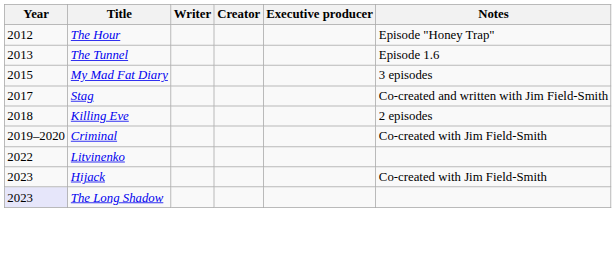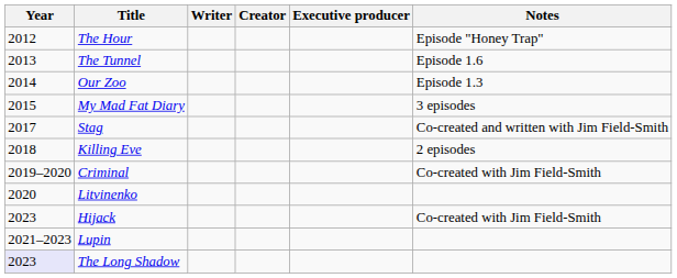 <table class="wikitable">
 <tr>
 <th>Year</th>
 <th>Title</th>
 <th>Writer</th>
 <th>Creator</th>
 <th>Executive producer</th>
 <th>Notes</th>
 </tr>
 <tr>
 <td>2012</td>
 <td><em><a href='#'>The Hour</a></em></td>
 <td></td>
 <td></td>
 <td></td>
 <td>Episode "Honey Trap"</td>
 </tr>
 <tr>
 <td>2013</td>
 <td><em><a href='#'>The Tunnel</a></em></td>
 <td></td>
 <td></td>
 <td></td>
 <td>Episode 1.6</td>
+</tr>
+<tr>
+<td>2014</td>
+<td><em><a href='#'>Our Zoo</a></em></td>
+<td></td>
+<td></td>
+<td></td>
+<td>Episode 1.3</td>
 </tr>
 <tr>
 <td>2015</td>
 <td><em><a href='#'>My Mad Fat Diary</a></em></td>
 <td></td>
 <td></td>
 <td></td>
 <td>3 episodes</td>
 </tr>
 <tr>
 <td>2017</td>
 <td><em><a href='#'>Stag</a></em></td>
 <td></td>
 <td></td>
 <td></td>
 <td>Co-created and written with Jim Field-Smith</td>
 </tr>
 <tr>
 <td>2018</td>
 <td><em><a href='#'>Killing Eve</a></em></td>
 <td></td>
 <td></td>
 <td></td>
 <td>2 episodes</td>
 </tr>
 <tr>
 <td>2019–2020</td>
 <td><em><a href='#'>Criminal</a></em></td>
 <td></td>
 <td></td>
 <td></td>
 <td>Co-created with Jim Field-Smith</td>
 </tr>
 <tr>
-<td>2022</td>
+<td>2020</td>
 <td><em><a href='#'>Litvinenko</a></em></td>
 <td></td>
 <td></td>
 <td></td>
 <td></td>
 </tr>
 <tr>
 <td>2023</td>
 <td><em><a href='#'>Hijack</a></em></td>
 <td></td>
 <td></td>
 <td></td>
 <td>Co-created with Jim Field-Smith</td>
 </tr>
 <tr>
+<td>2021–2023</td>
+<td><em><a href='#'>Lupin</a></em></td>
+<td></td>
+<td></td>
+<td></td>
+<td></td>
+</tr>
+<tr>
 <td style="background: lavender;">2023</td>
 <td><em><a href='#'>The Long Shadow</a></em></td>
 <td></td>
 <td></td>
 <td></td>
 <td></td>
 </tr>
 </table>
